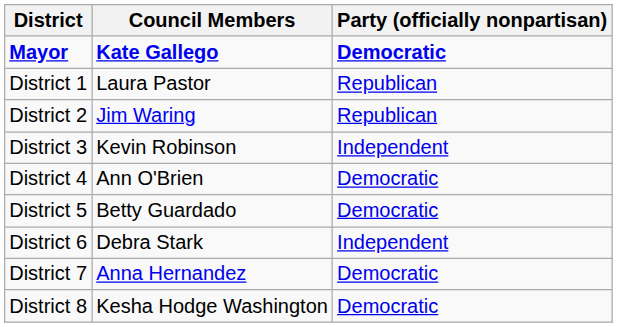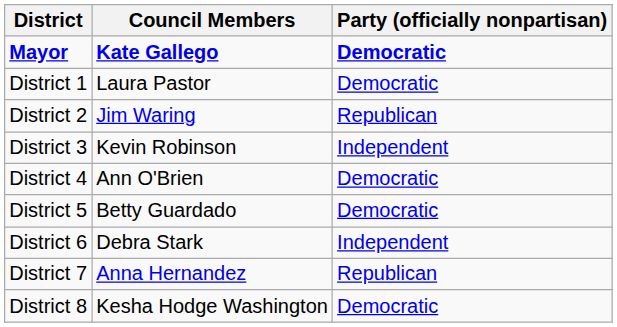 <table class="wikitable">
 <tr>
 <th>District</th>
 <th>Council Members</th>
 <th>Party (officially nonpartisan)</th>
 </tr>
 <tr>
 <td><strong><a href='#'>Mayor</a></strong></td>
 <td><strong><a href='#'>Kate Gallego</a></strong></td>
 <td><strong><a href='#'>Democratic</a></strong></td>
 </tr>
 <tr>
 <td>District 1</td>
 <td>Laura Pastor</td>
-<td><a href='#'>Republican</a></td>
+<td><a href='#'>Democratic</a></td>
 </tr>
 <tr>
 <td>District 2</td>
 <td><a href='#'>Jim Waring</a></td>
 <td><a href='#'>Republican</a></td>
 </tr>
 <tr>
 <td>District 3</td>
 <td>Kevin Robinson</td>
 <td><a href='#'>Independent</a></td>
 </tr>
 <tr>
 <td>District 4</td>
 <td>Ann O'Brien</td>
 <td><a href='#'>Democratic</a></td>
 </tr>
 <tr>
 <td>District 5</td>
 <td>Betty Guardado</td>
 <td><a href='#'>Democratic</a></td>
 </tr>
 <tr>
 <td>District 6</td>
 <td>Debra Stark</td>
 <td><a href='#'>Independent</a></td>
 </tr>
 <tr>
 <td>District 7</td>
 <td><a href='#'>Anna Hernandez</a></td>
-<td><a href='#'>Democratic</a></td>
+<td><a href='#'>Republican</a></td>
 </tr>
 <tr>
 <td>District 8</td>
 <td>Kesha Hodge Washington</td>
 <td><a href='#'>Democratic</a></td>
 </tr>
 </table>
